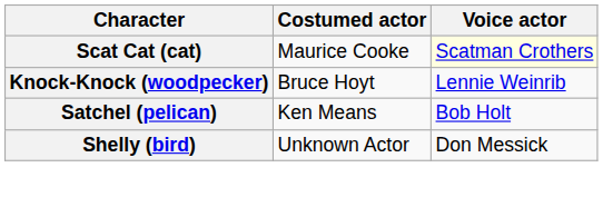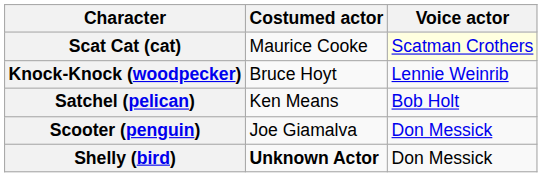 <table class="wikitable sortable">
 <tr>
 <th>Character</th>
 <th>Costumed actor</th>
 <th>Voice actor</th>
 </tr>
 <tr>
 <th>Scat Cat (cat)</th>
 <td>Maurice Cooke</td>
 <td style="background: lightyellow;"><a href='#'>Scatman Crothers</a></td>
 </tr>
 <tr>
 <th>Knock-Knock (<a href='#'>woodpecker</a>)</th>
 <td>Bruce Hoyt</td>
 <td><a href='#'>Lennie Weinrib</a></td>
 </tr>
 <tr>
 <th>Satchel (<a href='#'>pelican</a>)</th>
 <td>Ken Means</td>
 <td><a href='#'>Bob Holt</a></td>
 </tr>
 <tr>
+<th>Scooter (<a href='#'>penguin</a>)</th>
+<td>Joe Giamalva</td>
+<td><a href='#'>Don Messick</a></td>
+</tr>
+<tr>
 <th>Shelly (<a href='#'>bird</a>)</th>
-<td>Unknown Actor</td>
+<td><strong>Unknown Actor</strong></td>
 <td>Don Messick</td>
 </tr>
 </table>
